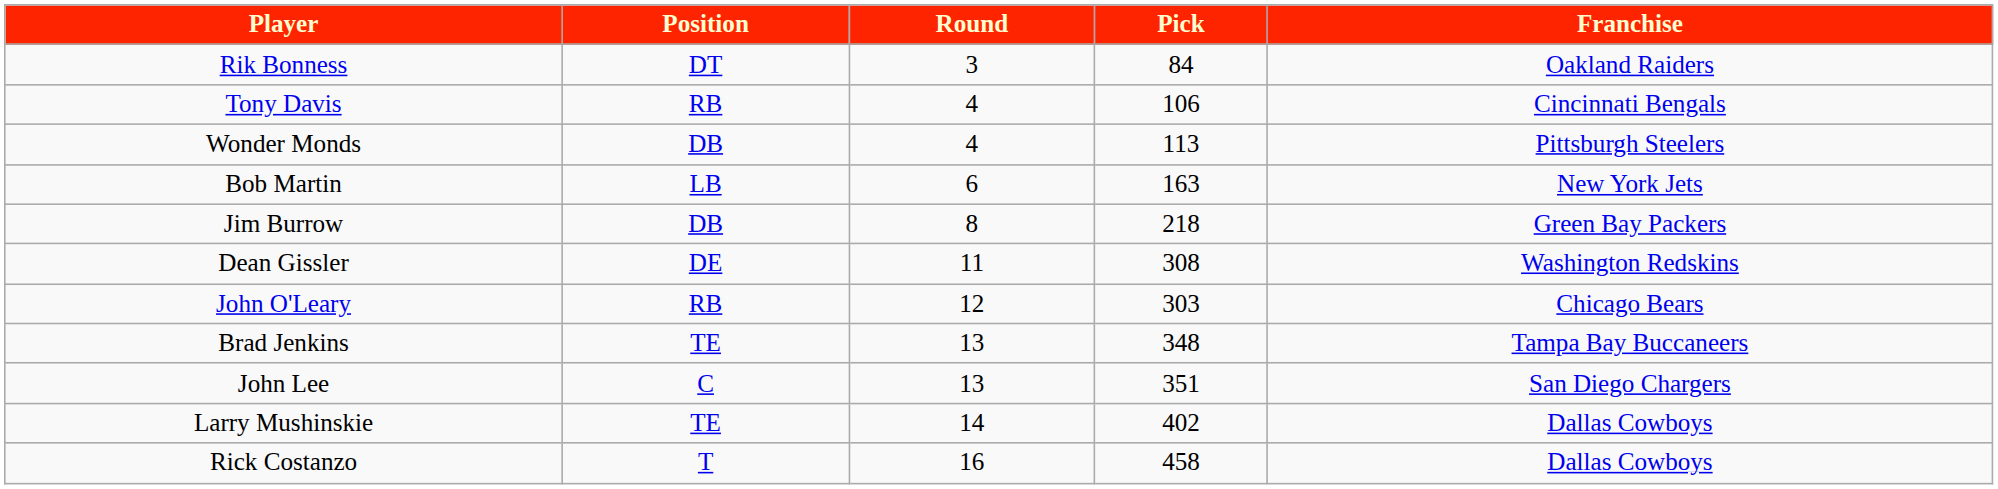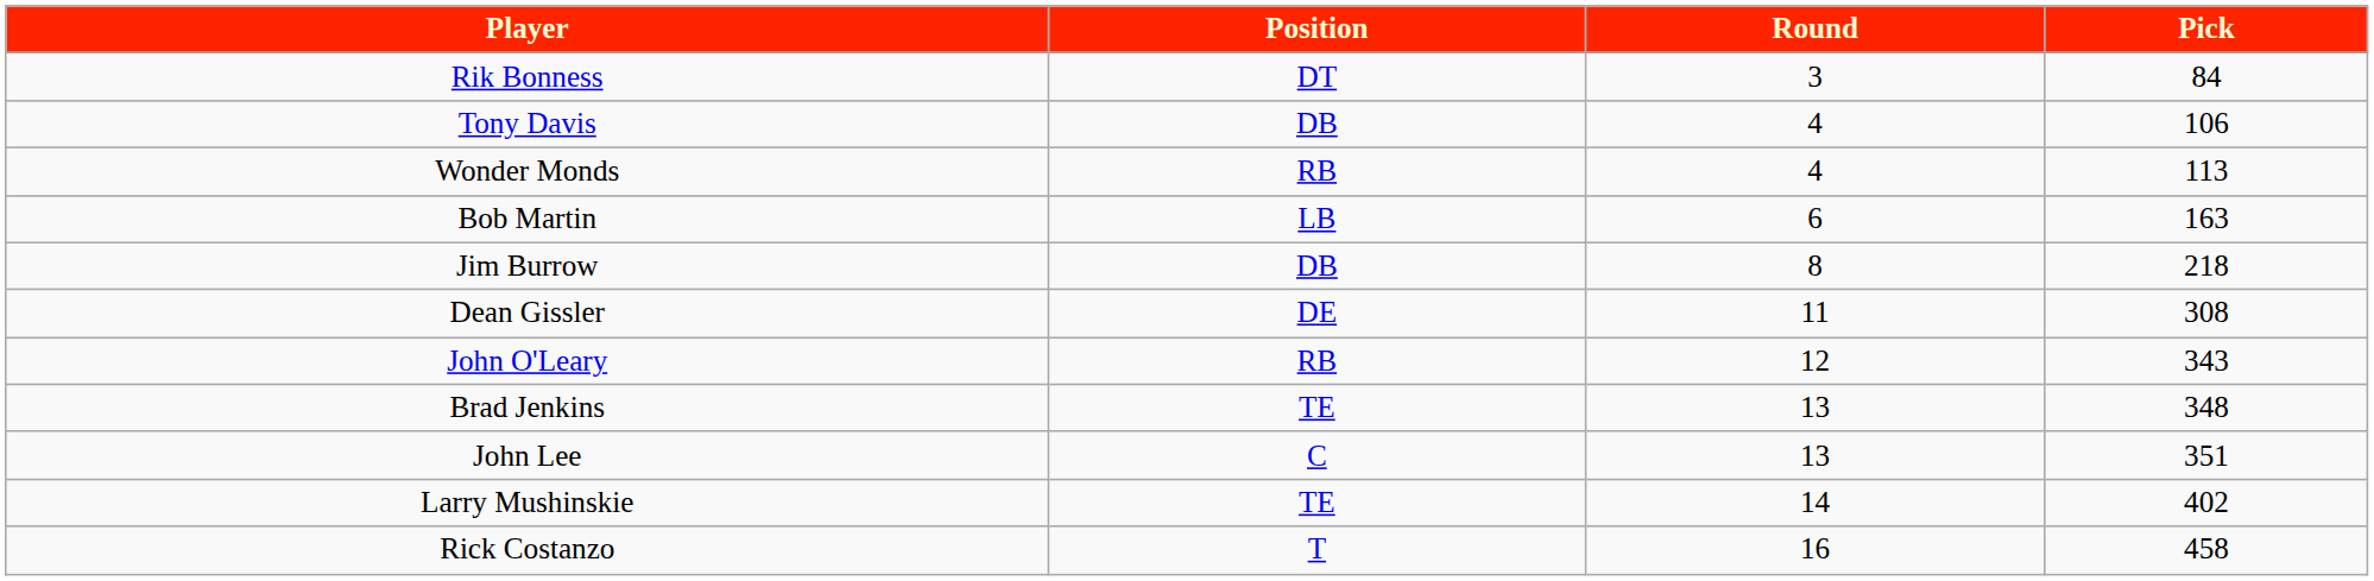 <table class="wikitable" width="80%">
 <tr align="center"  style="background:#FF2400;color:#FFFDD0;">
 <td><strong>Player</strong></td>
 <td><strong>Position</strong></td>
 <td><strong>Round</strong></td>
 <td><strong>Pick</strong></td>
-<td><strong>Franchise</strong></td>
 </tr>
 <tr align="center" bgcolor="">
 <td><a href='#'>Rik Bonness</a></td>
 <td><a href='#'>DT</a></td>
 <td>3</td>
 <td>84</td>
-<td><a href='#'>Oakland Raiders</a></td>
 </tr>
 <tr align="center" bgcolor="">
 <td><a href='#'>Tony Davis</a></td>
-<td><a href='#'>RB</a></td>
+<td><a href='#'>DB</a></td>
 <td>4</td>
 <td>106</td>
-<td><a href='#'>Cincinnati Bengals</a></td>
 </tr>
 <tr align="center" bgcolor="">
 <td>Wonder Monds</td>
-<td><a href='#'>DB</a></td>
+<td><a href='#'>RB</a></td>
 <td>4</td>
 <td>113</td>
-<td><a href='#'>Pittsburgh Steelers</a></td>
 </tr>
 <tr align="center" bgcolor="">
 <td>Bob Martin</td>
 <td><a href='#'>LB</a></td>
 <td>6</td>
 <td>163</td>
-<td><a href='#'>New York Jets</a></td>
 </tr>
 <tr align="center" bgcolor="">
 <td>Jim Burrow</td>
 <td><a href='#'>DB</a></td>
 <td>8</td>
 <td>218</td>
-<td><a href='#'>Green Bay Packers</a></td>
 </tr>
 <tr align="center" bgcolor="">
 <td>Dean Gissler</td>
 <td><a href='#'>DE</a></td>
 <td>11</td>
 <td>308</td>
-<td><a href='#'>Washington Redskins</a></td>
 </tr>
 <tr align="center" bgcolor="">
 <td><a href='#'>John O'Leary</a></td>
 <td><a href='#'>RB</a></td>
 <td>12</td>
-<td>303</td>
-<td><a href='#'>Chicago Bears</a></td>
+<td>343</td>
 </tr>
 <tr align="center" bgcolor="">
 <td>Brad Jenkins</td>
 <td><a href='#'>TE</a></td>
 <td>13</td>
 <td>348</td>
-<td><a href='#'>Tampa Bay Buccaneers</a></td>
 </tr>
 <tr align="center" bgcolor="">
 <td>John Lee</td>
 <td><a href='#'>C</a></td>
 <td>13</td>
 <td>351</td>
-<td><a href='#'>San Diego Chargers</a></td>
 </tr>
 <tr align="center" bgcolor="">
 <td>Larry Mushinskie</td>
 <td><a href='#'>TE</a></td>
 <td>14</td>
 <td>402</td>
-<td><a href='#'>Dallas Cowboys</a></td>
 </tr>
 <tr align="center" bgcolor="">
 <td>Rick Costanzo</td>
 <td><a href='#'>T</a></td>
 <td>16</td>
 <td>458</td>
-<td><a href='#'>Dallas Cowboys</a></td>
 </tr>
 </table>
